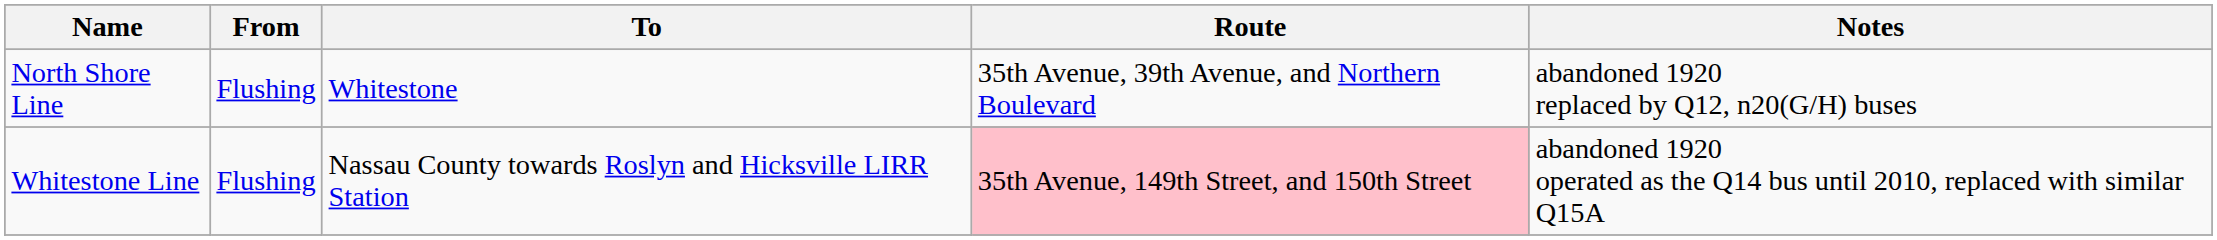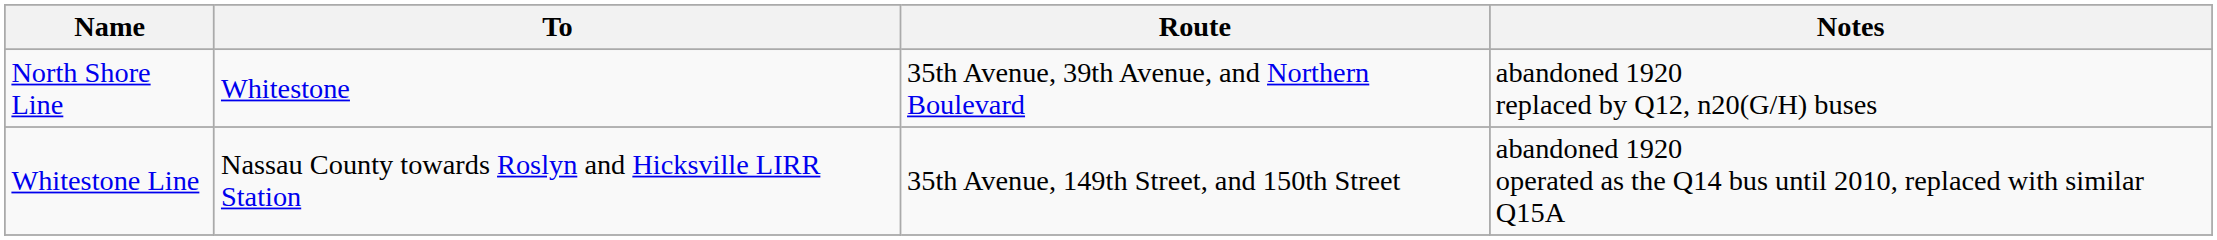 <table class=wikitable>
 <tr>
 <th>Name</th>
-<th>From</th>
 <th>To</th>
 <th>Route</th>
 <th>Notes</th>
 </tr>
 <tr>
 <td><a href='#'>North Shore Line</a></td>
-<td><a href='#'>Flushing</a></td>
 <td><a href='#'>Whitestone</a></td>
 <td>35th Avenue, 39th Avenue, and <a href='#'>Northern Boulevard</a></td>
 <td>abandoned 1920<br>replaced by Q12, n20(G/H) buses</td>
 </tr>
 <tr>
 <td><a href='#'>Whitestone Line</a></td>
-<td><a href='#'>Flushing</a></td>
 <td>Nassau County towards <a href='#'>Roslyn</a> and <a href='#'>Hicksville LIRR Station</a></td>
-<td style="background: pink;">35th Avenue, 149th Street, and 150th Street</td>
+<td>35th Avenue, 149th Street, and 150th Street</td>
 <td>abandoned 1920<br>operated as the Q14 bus until 2010, replaced with similar Q15A</td>
 </tr>
 </table>
